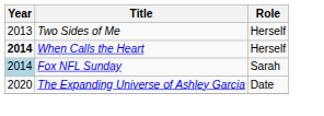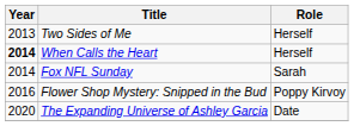 <table class="wikitable sortable">
 <tr>
 <th>Year</th>
 <th>Title</th>
 <th>Role</th>
 </tr>
 <tr>
 <td>2013</td>
 <td><em>Two Sides of Me</em></td>
 <td>Herself</td>
 </tr>
 <tr>
 <td><strong>2014</strong></td>
 <td><em><a href='#'>When Calls the Heart</a></em></td>
 <td>Herself</td>
 </tr>
 <tr>
-<td style="background: lightblue;">2014</td>
+<td>2014</td>
 <td><em><a href='#'>Fox NFL Sunday</a></em></td>
 <td>Sarah</td>
+</tr>
+<tr>
+<td>2016</td>
+<td><em>Flower Shop Mystery: Snipped in the Bud</em></td>
+<td>Poppy Kirvoy</td>
 </tr>
 <tr>
 <td>2020</td>
 <td><em><a href='#'>The Expanding Universe of Ashley Garcia</a></em></td>
 <td>Date</td>
 </tr>
 <tr>
 </tr>
 </table>
